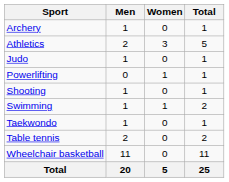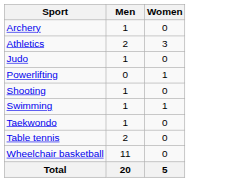 <table class="wikitable sortable" style="text-align:center;">
 <tr>
 <th width=120>Sport</th>
 <th width=55>Men</th>
 <th width=55>Women</th>
-<th width=55>Total</th>
 </tr>
 <tr>
 <td align=left><a href='#'>Archery</a></td>
 <td>1</td>
 <td>0</td>
-<td>1</td>
 </tr>
 <tr>
 <td align=left><a href='#'>Athletics</a></td>
 <td>2</td>
 <td>3</td>
-<td>5</td>
 </tr>
 <tr>
 <td align=left><a href='#'>Judo</a></td>
 <td>1</td>
 <td>0</td>
-<td>1</td>
 </tr>
 <tr>
 <td align=left><a href='#'>Powerlifting</a></td>
 <td>0</td>
-<td>1</td>
 <td>1</td>
 </tr>
 <tr>
 <td align=left><a href='#'>Shooting</a></td>
 <td>1</td>
 <td>0</td>
-<td>1</td>
 </tr>
 <tr>
 <td align=left><a href='#'>Swimming</a></td>
 <td>1</td>
 <td>1</td>
-<td>2</td>
 </tr>
 <tr>
 <td align=left><a href='#'>Taekwondo</a></td>
 <td>1</td>
 <td>0</td>
-<td>1</td>
 </tr>
 <tr>
 <td align=left><a href='#'>Table tennis</a></td>
 <td>2</td>
 <td>0</td>
-<td>2</td>
 </tr>
 <tr>
 <td align=left nowrap><a href='#'>Wheelchair basketball</a></td>
 <td>11</td>
 <td>0</td>
-<td>11</td>
 </tr>
 <tr>
 <th>Total</th>
 <th>20</th>
 <th>5</th>
-<th>25</th>
 </tr>
 </table>
